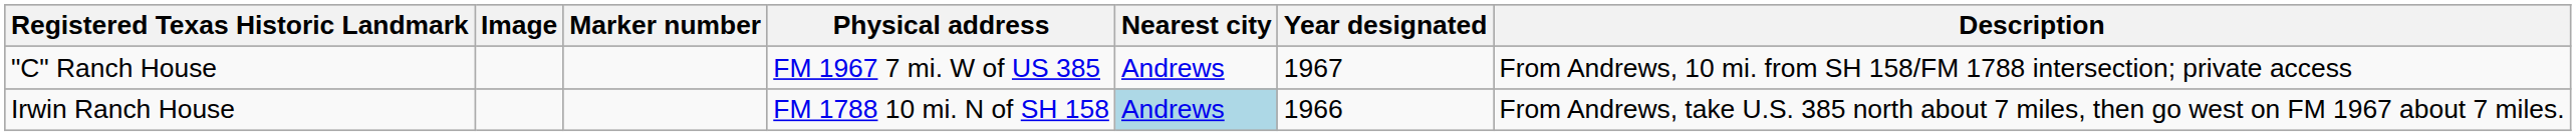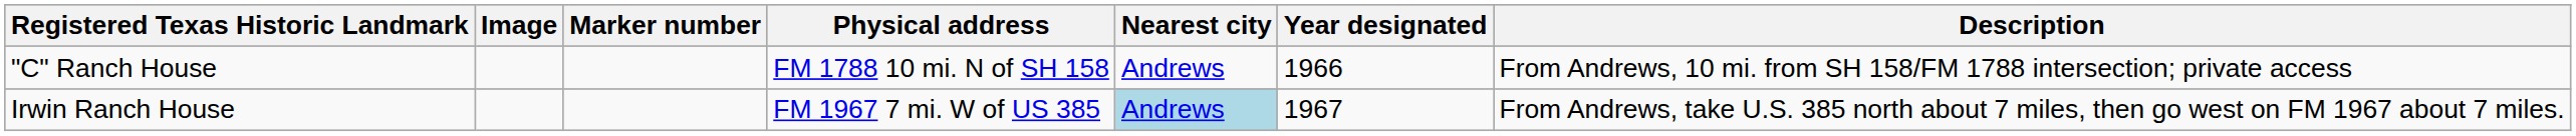 <table class="wikitable sortable">
 <tr>
 <th>Registered Texas Historic Landmark</th>
 <th>Image</th>
 <th>Marker number</th>
 <th>Physical address</th>
 <th>Nearest city</th>
 <th>Year designated</th>
 <th>Description</th>
 </tr>
 <tr>
 <td>"C" Ranch House</td>
 <td></td>
 <td></td>
-<td><a href='#'>FM 1967</a> 7 mi. W of <a href='#'>US 385</a><br></td>
+<td><a href='#'>FM 1788</a> 10 mi. N of <a href='#'>SH 158</a><br></td>
 <td><a href='#'>Andrews</a></td>
-<td>1967</td>
+<td>1966</td>
 <td>From Andrews, 10 mi. from SH 158/FM 1788 intersection; private access</td>
 </tr>
 <tr>
 <td>Irwin Ranch House</td>
 <td></td>
 <td></td>
-<td><a href='#'>FM 1788</a> 10 mi. N of <a href='#'>SH 158</a><br></td>
+<td><a href='#'>FM 1967</a> 7 mi. W of <a href='#'>US 385</a><br></td>
 <td style="background: lightblue;"><a href='#'>Andrews</a></td>
-<td>1966</td>
+<td>1967</td>
 <td>From Andrews, take U.S. 385 north about 7 miles, then go west on FM 1967 about 7 miles.</td>
 </tr>
 </table>
